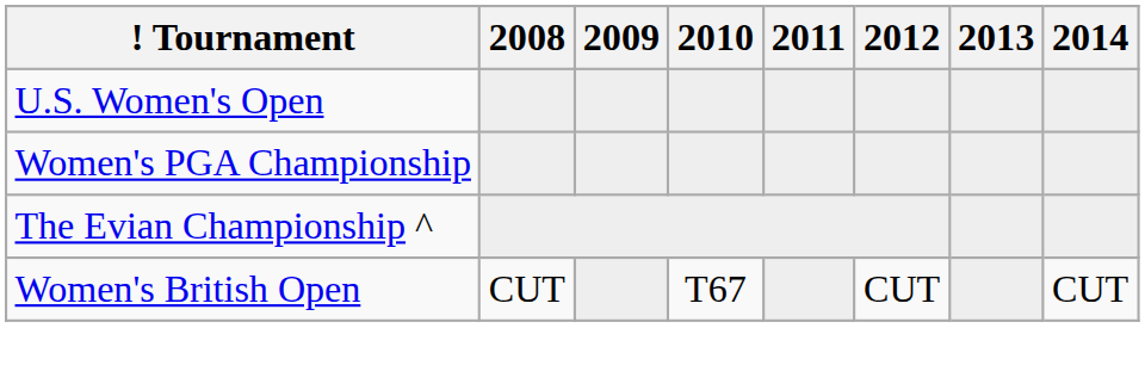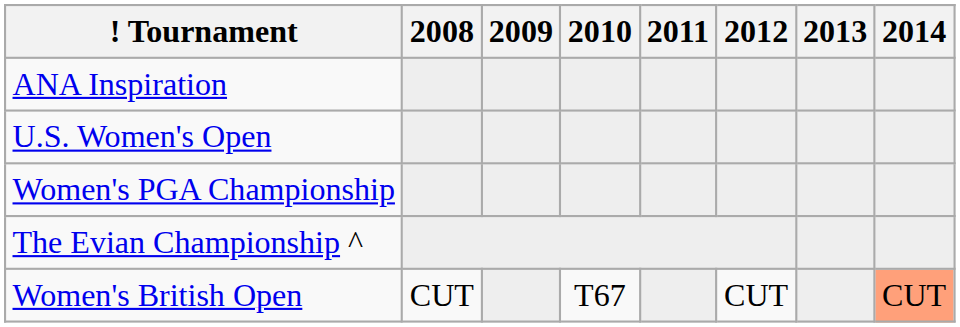 <table class="wikitable" style="font-size:95%;text-align:center;">
 <tr>
 <th>! Tournament</th>
 <th>2008</th>
 <th>2009</th>
 <th>2010</th>
 <th>2011</th>
 <th>2012</th>
 <th>2013</th>
 <th>2014</th>
+</tr>
+<tr>
+<td align=left><a href='#'>ANA Inspiration</a></td>
+<td style="background:#eeeeee;"></td>
+<td style="background:#eeeeee;"></td>
+<td style="background:#eeeeee;"></td>
+<td style="background:#eeeeee;"></td>
+<td style="background:#eeeeee;"></td>
+<td style="background:#eeeeee;"></td>
+<td style="background:#eeeeee;"></td>
 </tr>
 <tr>
 <td align=left><a href='#'>U.S. Women's Open</a></td>
 <td style="background:#eeeeee;"></td>
 <td style="background:#eeeeee;"></td>
 <td style="background:#eeeeee;"></td>
 <td style="background:#eeeeee;"></td>
 <td style="background:#eeeeee;"></td>
 <td style="background:#eeeeee;"></td>
 <td style="background:#eeeeee;"></td>
 </tr>
 <tr>
 <td align=left><a href='#'>Women's PGA Championship</a></td>
 <td style="background:#eeeeee;"></td>
 <td style="background:#eeeeee;"></td>
 <td style="background:#eeeeee;"></td>
 <td style="background:#eeeeee;"></td>
 <td style="background:#eeeeee;"></td>
 <td style="background:#eeeeee;"></td>
 <td style="background:#eeeeee;"></td>
 </tr>
 <tr>
 <td align=left><a href='#'>The Evian Championship</a> ^</td>
 <td style="background:#eeeeee;" colspan=5></td>
 <td style="background:#eeeeee;"></td>
 <td style="background:#eeeeee;"></td>
 </tr>
 <tr>
 <td align=left><a href='#'>Women's British Open</a></td>
 <td>CUT</td>
 <td style="background:#eeeeee;"></td>
 <td>T67</td>
 <td style="background:#eeeeee;"></td>
 <td>CUT</td>
 <td style="background:#eeeeee;"></td>
-<td>CUT</td>
+<td style="background: lightsalmon;">CUT</td>
 </tr>
 </table>
